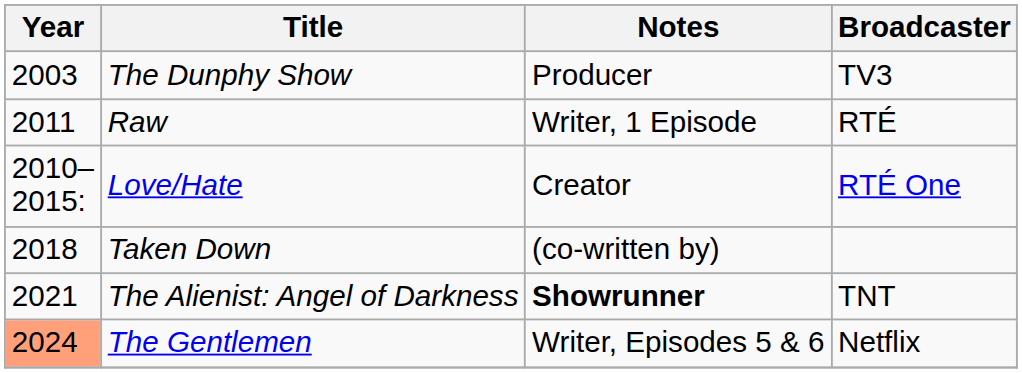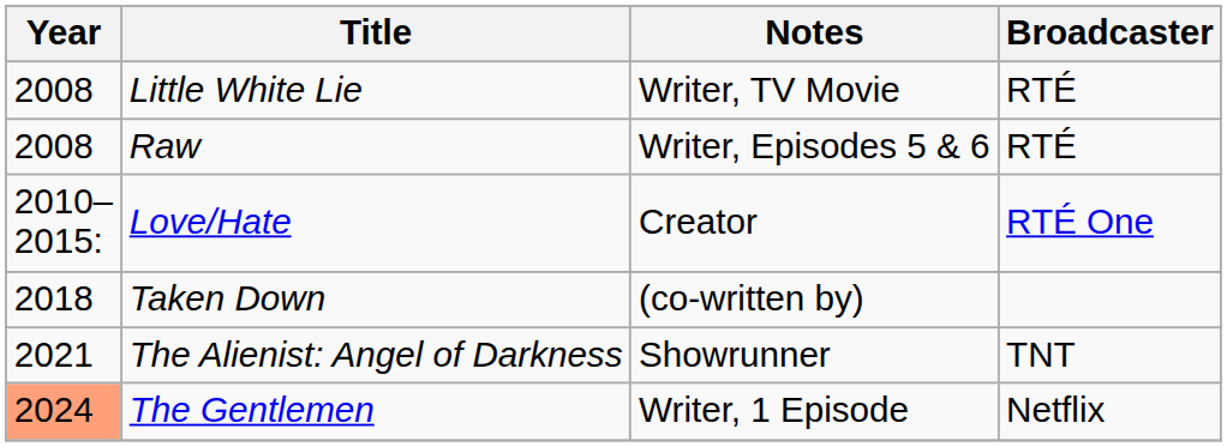 <table class="wikitable">
 <tr>
 <th style="width:33px;">Year</th>
 <th>Title</th>
 <th>Notes</th>
 <th>Broadcaster</th>
 </tr>
 <tr>
-<td>2003</td>
-<td><em>The Dunphy Show</em></td>
-<td>Producer</td>
-<td>TV3</td>
+<td>2008</td>
+<td><em>Little White Lie</em></td>
+<td>Writer, TV Movie</td>
+<td>RTÉ</td>
 </tr>
 <tr>
-<td>2011</td>
+<td>2008</td>
 <td><em>Raw</em></td>
-<td>Writer, 1 Episode</td>
+<td>Writer, Episodes 5 & 6</td>
 <td>RTÉ</td>
 </tr>
 <tr>
 <td>2010–2015:</td>
 <td><em><a href='#'>Love/Hate</a></em></td>
 <td>Creator</td>
 <td><a href='#'>RTÉ One</a></td>
 </tr>
 <tr>
 <td>2018</td>
 <td><em>Taken Down</em></td>
 <td>(co-written by)</td>
 <td></td>
 </tr>
 <tr>
 <td>2021</td>
 <td><em>The Alienist: Angel of Darkness</em></td>
-<td><strong>Showrunner</strong></td>
+<td>Showrunner</td>
 <td>TNT</td>
 </tr>
 <tr>
 <td style="background: lightsalmon;">2024</td>
 <td><em><a href='#'>The Gentlemen</a></em></td>
-<td>Writer, Episodes 5 & 6</td>
+<td>Writer, 1 Episode</td>
 <td>Netflix</td>
 </tr>
 <tr>
 </tr>
 </table>
